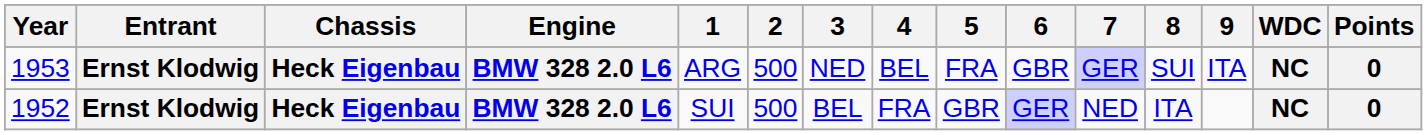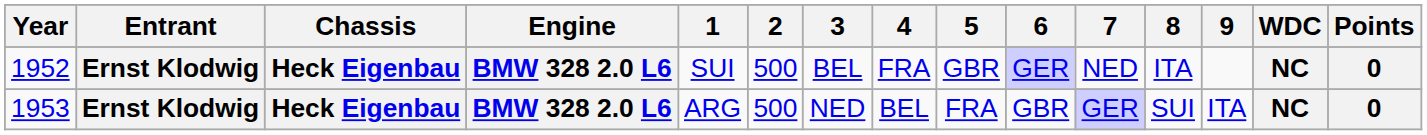 <table class="wikitable" style="text-align:center; font-size:90%">
 <tr>
 <th>Year</th>
 <th>Entrant</th>
 <th>Chassis</th>
 <th>Engine</th>
 <th>1</th>
 <th>2</th>
 <th>3</th>
 <th>4</th>
 <th>5</th>
 <th>6</th>
 <th>7</th>
 <th>8</th>
 <th>9</th>
 <th>WDC</th>
 <th>Points</th>
 </tr>
 <tr>
+<td><a href='#'>1952</a></td>
+<th>Ernst Klodwig</th>
+<th>Heck <a href='#'>Eigenbau</a></th>
+<th><a href='#'>BMW</a> 328 2.0 <a href='#'>L6</a></th>
+<td><a href='#'>SUI</a></td>
+<td><a href='#'>500</a></td>
+<td><a href='#'>BEL</a></td>
+<td><a href='#'>FRA</a></td>
+<td><a href='#'>GBR</a></td>
+<td style="background:#CFCFFF;"><a href='#'>GER</a><br></td>
+<td><a href='#'>NED</a></td>
+<td><a href='#'>ITA</a></td>
+<td></td>
+<th>NC</th>
+<th>0</th>
+</tr>
+<tr>
 <td><a href='#'>1953</a></td>
 <th>Ernst Klodwig</th>
 <th>Heck <a href='#'>Eigenbau</a></th>
 <th><a href='#'>BMW</a> 328 2.0 <a href='#'>L6</a></th>
 <td><a href='#'>ARG</a></td>
 <td><a href='#'>500</a></td>
 <td><a href='#'>NED</a></td>
 <td><a href='#'>BEL</a></td>
 <td><a href='#'>FRA</a></td>
 <td><a href='#'>GBR</a></td>
 <td style="background:#CFCFFF;"><a href='#'>GER</a><br></td>
 <td><a href='#'>SUI</a></td>
 <td><a href='#'>ITA</a></td>
 <th>NC</th>
 <th>0</th>
 </tr>
-<tr>
-<td><a href='#'>1952</a></td>
-<th>Ernst Klodwig</th>
-<th>Heck <a href='#'>Eigenbau</a></th>
-<th><a href='#'>BMW</a> 328 2.0 <a href='#'>L6</a></th>
-<td><a href='#'>SUI</a></td>
-<td><a href='#'>500</a></td>
-<td><a href='#'>BEL</a></td>
-<td><a href='#'>FRA</a></td>
-<td><a href='#'>GBR</a></td>
-<td style="background:#CFCFFF;"><a href='#'>GER</a><br></td>
-<td><a href='#'>NED</a></td>
-<td><a href='#'>ITA</a></td>
-<td></td>
-<th>NC</th>
-<th>0</th>
-</tr>
 </table>
